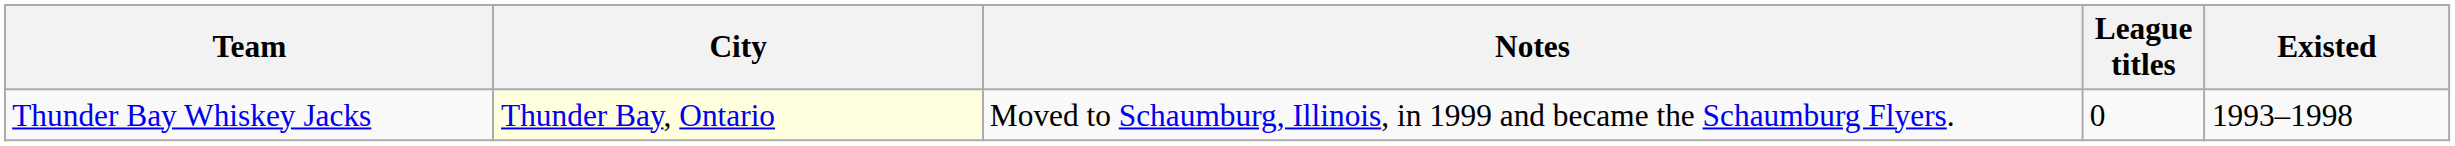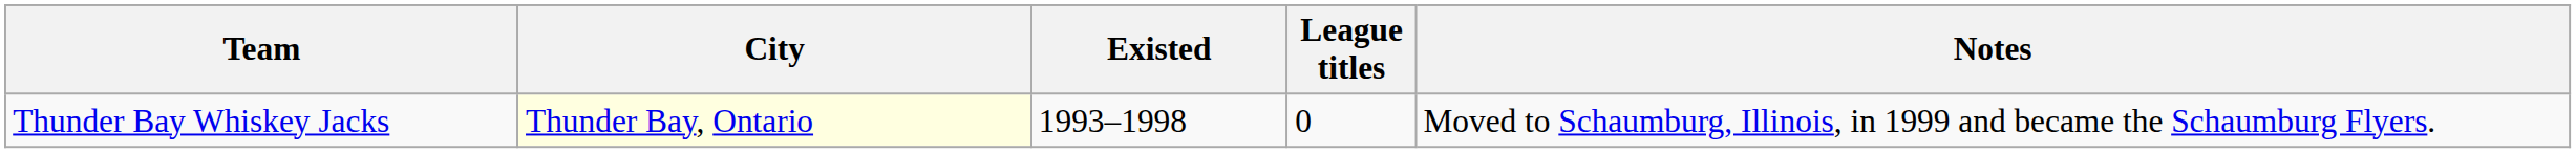 <table class="wikitable">
 <tr>
 <th bgcolor="#DDDDFF" width="20%">Team</th>
 <th bgcolor="#DDDDFF" width="20%">City</th>
+<th bgcolor="#DDDDFF" width="10%">Existed</th>
+<th bgcolor="#DDDDFF" width="5%">League titles</th>
 <th bgcolor="#DDDDFF" width="45%">Notes</th>
-<th bgcolor="#DDDDFF" width="5%">League titles</th>
-<th bgcolor="#DDDDFF" width="10%">Existed</th>
 </tr>
 <tr>
 <td><a href='#'>Thunder Bay Whiskey Jacks</a></td>
 <td style="background: lightyellow;"><a href='#'>Thunder Bay</a>, <a href='#'>Ontario</a></td>
+<td>1993–1998</td>
+<td>0</td>
 <td>Moved to <a href='#'>Schaumburg, Illinois</a>, in 1999 and became the <a href='#'>Schaumburg Flyers</a>.</td>
-<td>0</td>
-<td>1993–1998</td>
 </tr>
 </table>
